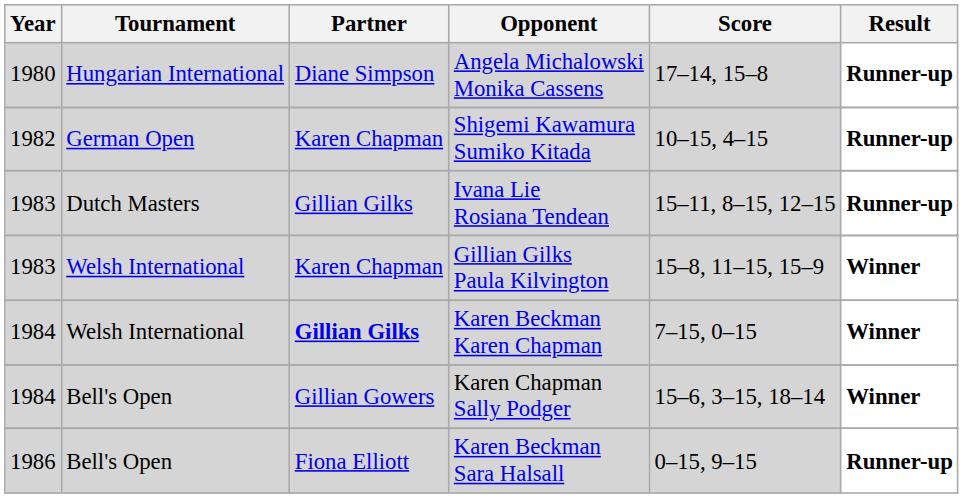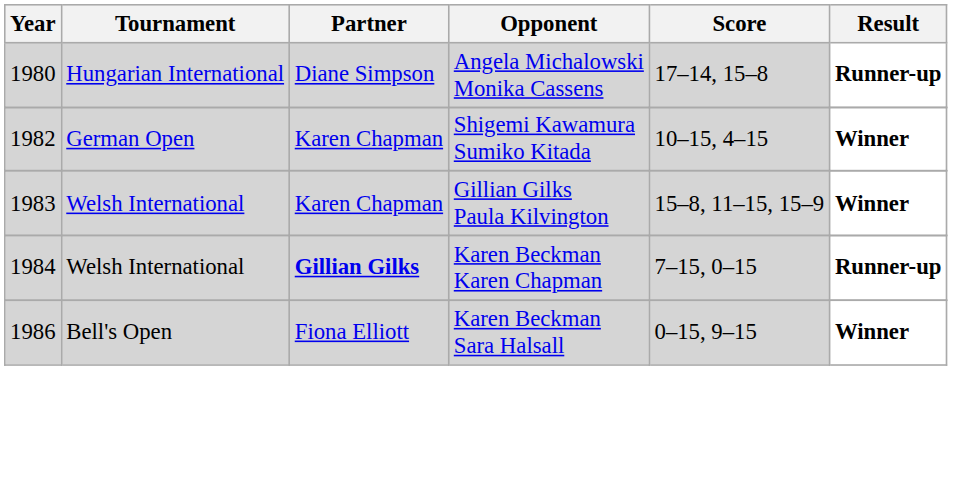 <table class="sortable wikitable" style="font-size: 90%;">
 <tr>
 <th>Year</th>
 <th>Tournament</th>
 <th>Partner</th>
 <th>Opponent</th>
 <th>Score</th>
 <th>Result</th>
 </tr>
 <tr style="background:#D5D5D5">
 <td align="center">1980</td>
 <td align="left"><a href='#'>Hungarian International</a></td>
 <td align="left"> <a href='#'>Diane Simpson</a></td>
 <td align="left"> <a href='#'>Angela Michalowski</a> <br>  <a href='#'>Monika Cassens</a></td>
 <td align="left">17–14, 15–8</td>
 <td style="text-align:left; background:white"> <strong>Runner-up</strong></td>
 </tr>
 <tr>
 </tr>
 <tr style="background:#D5D5D5">
 <td align="center">1982</td>
 <td align="left"><a href='#'>German Open</a></td>
 <td align="left"> <a href='#'>Karen Chapman</a></td>
 <td align="left"> <a href='#'>Shigemi Kawamura</a> <br>  <a href='#'>Sumiko Kitada</a></td>
 <td align="left">10–15, 4–15</td>
-<td style="text-align:left; background:white"> <strong>Runner-up</strong></td>
+<td style="text-align:left; background:white"> <strong>Winner</strong></td>
 </tr>
 <tr>
-</tr>
-<tr style="background:#D5D5D5">
-<td align="center">1983</td>
-<td align="left">Dutch Masters</td>
-<td align="left"> <a href='#'>Gillian Gilks</a></td>
-<td align="left"> <a href='#'>Ivana Lie</a> <br>  <a href='#'>Rosiana Tendean</a></td>
-<td align="left">15–11, 8–15, 12–15</td>
-<td style="text-align:left; background:white"> <strong>Runner-up</strong></td>
 </tr>
 <tr>
 </tr>
 <tr style="background:#D5D5D5">
 <td align="center">1983</td>
 <td align="left"><a href='#'>Welsh International</a></td>
 <td align="left"> <a href='#'>Karen Chapman</a></td>
 <td align="left"> <a href='#'>Gillian Gilks</a> <br>  <a href='#'>Paula Kilvington</a></td>
 <td align="left">15–8, 11–15, 15–9</td>
 <td style="text-align:left; background:white"> <strong>Winner</strong></td>
 </tr>
 <tr>
 </tr>
 <tr style="background:#D5D5D5">
 <td align="center">1984</td>
 <td align="left">Welsh International</td>
 <td align="left"><strong> <a href='#'>Gillian Gilks</a></strong></td>
 <td align="left"> <a href='#'>Karen Beckman</a> <br>  <a href='#'>Karen Chapman</a></td>
 <td align="left">7–15, 0–15</td>
-<td style="text-align:left; background:white"> <strong>Winner</strong></td>
+<td style="text-align:left; background:white"> <strong>Runner-up</strong></td>
 </tr>
 <tr>
-</tr>
-<tr style="background:#D5D5D5">
-<td align="center">1984</td>
-<td align="left">Bell's Open</td>
-<td align="left"> <a href='#'>Gillian Gowers</a></td>
-<td align="left"> Karen Chapman <br>  <a href='#'>Sally Podger</a></td>
-<td align="left">15–6, 3–15, 18–14</td>
-<td style="text-align:left; background:white"> <strong>Winner</strong></td>
 </tr>
 <tr>
 </tr>
 <tr style="background:#D5D5D5">
 <td align="center">1986</td>
 <td align="left">Bell's Open</td>
 <td align="left"> <a href='#'>Fiona Elliott</a></td>
 <td align="left"> <a href='#'>Karen Beckman</a> <br>  <a href='#'>Sara Halsall</a></td>
 <td align="left">0–15, 9–15</td>
-<td style="text-align:left; background:white"> <strong>Runner-up</strong></td>
+<td style="text-align:left; background:white"> <strong>Winner</strong></td>
 </tr>
 </table>
